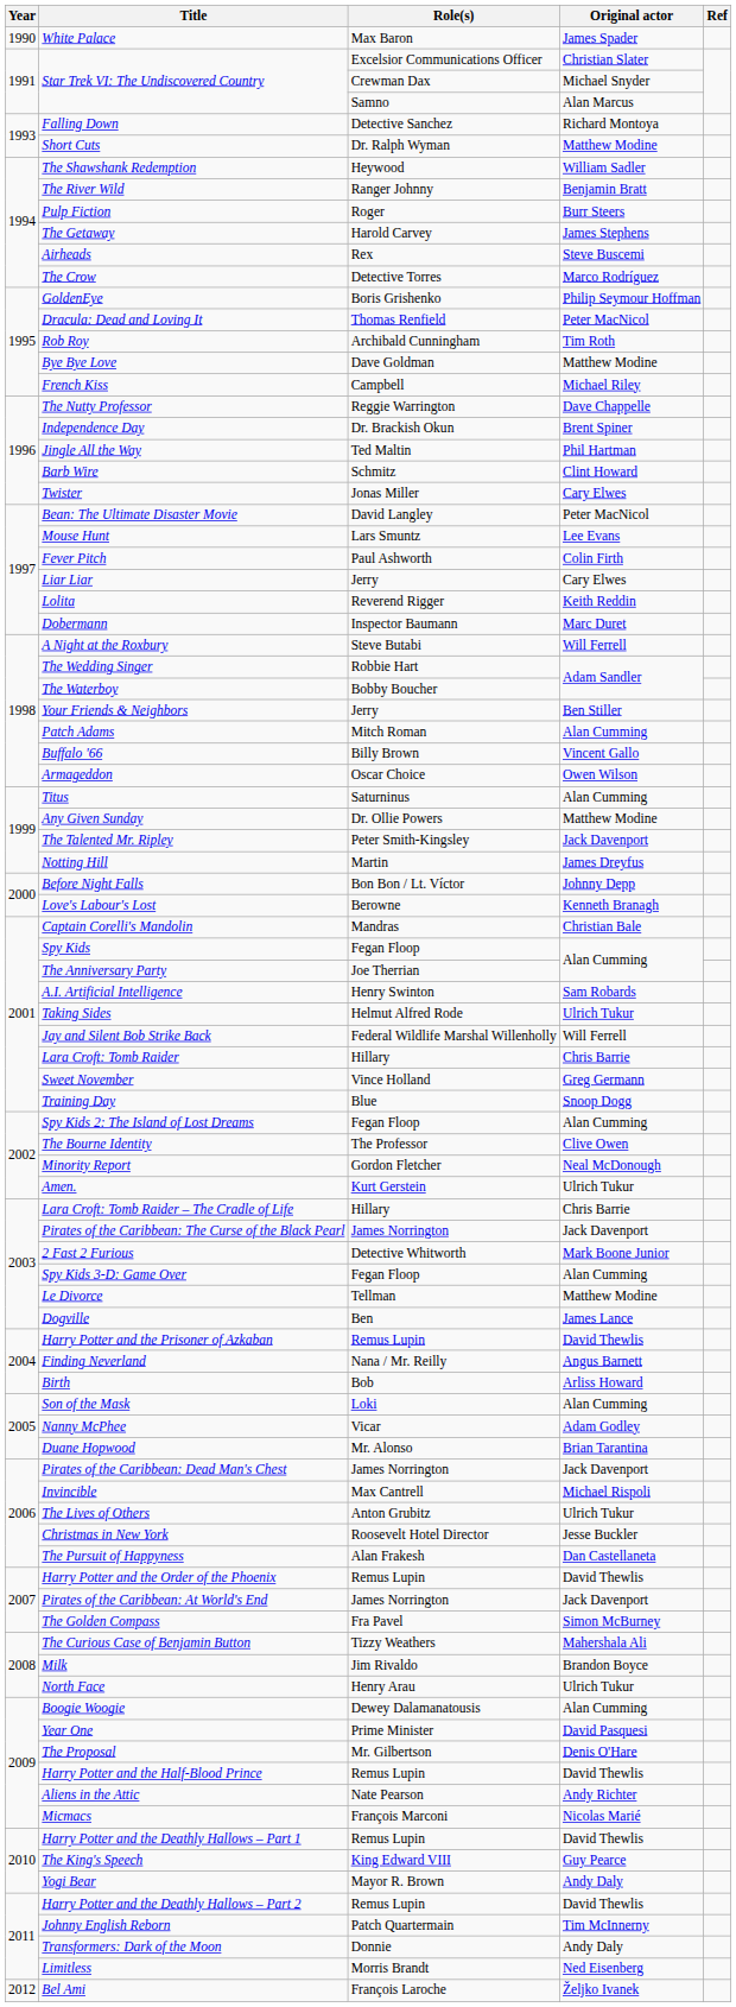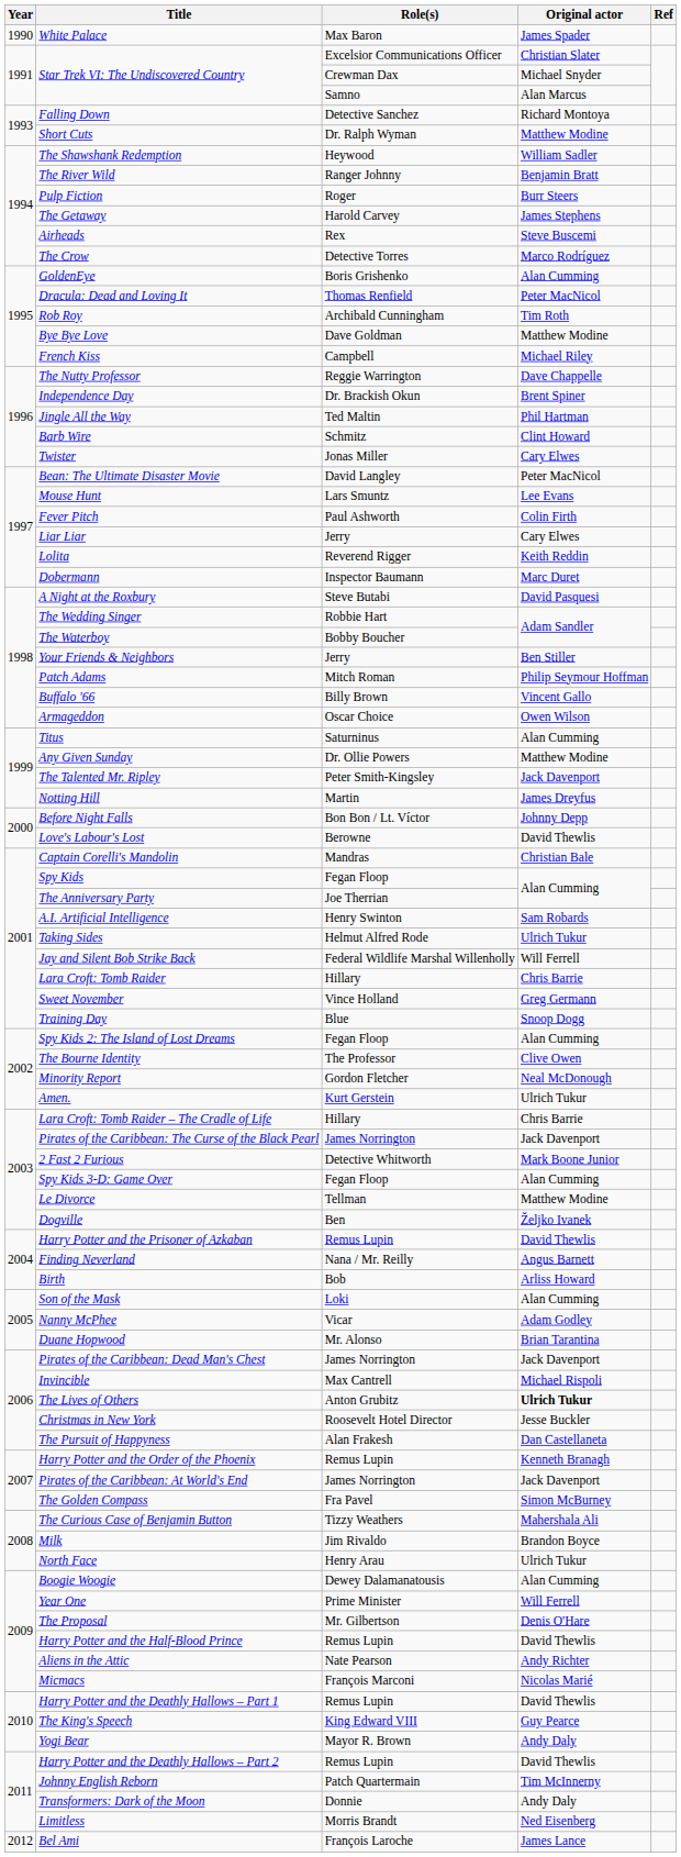 <table class="wikitable plainrowheaders sortable">
 <tr>
 <th scope="col">Year</th>
 <th scope="col">Title</th>
 <th scope="col">Role(s)</th>
 <th scope="col">Original actor</th>
 <th scope="col" class="unsortable">Ref</th>
 </tr>
 <tr>
 <td>1990</td>
 <td><em><a href='#'>White Palace</a></em></td>
 <td>Max Baron</td>
 <td><a href='#'>James Spader</a></td>
 <td></td>
 </tr>
 <tr>
 <td rowspan=3>1991</td>
 <td rowspan=3><em><a href='#'>Star Trek VI: The Undiscovered Country</a></em></td>
 <td>Excelsior Communications Officer</td>
 <td><a href='#'>Christian Slater</a></td>
 <td rowspan=3></td>
 </tr>
 <tr>
 <td>Crewman Dax</td>
 <td>Michael Snyder</td>
 </tr>
 <tr>
 <td>Samno</td>
 <td>Alan Marcus</td>
 </tr>
 <tr>
 <td rowspan=2>1993</td>
 <td><em><a href='#'>Falling Down</a></em></td>
 <td>Detective Sanchez</td>
 <td>Richard Montoya</td>
 <td></td>
 </tr>
 <tr>
 <td><em><a href='#'>Short Cuts</a></em></td>
 <td>Dr. Ralph Wyman</td>
 <td><a href='#'>Matthew Modine</a></td>
 <td></td>
 </tr>
 <tr>
 <td rowspan=6>1994</td>
 <td><em><a href='#'>The Shawshank Redemption</a></em></td>
 <td>Heywood</td>
 <td><a href='#'>William Sadler</a></td>
 <td></td>
 </tr>
 <tr>
 <td><em><a href='#'>The River Wild</a></em></td>
 <td>Ranger Johnny</td>
 <td><a href='#'>Benjamin Bratt</a></td>
 <td></td>
 </tr>
 <tr>
 <td><em><a href='#'>Pulp Fiction</a></em></td>
 <td>Roger</td>
 <td><a href='#'>Burr Steers</a></td>
 <td></td>
 </tr>
 <tr>
 <td><em><a href='#'>The Getaway</a></em></td>
 <td>Harold Carvey</td>
 <td><a href='#'>James Stephens</a></td>
 <td></td>
 </tr>
 <tr>
 <td><em><a href='#'>Airheads</a></em></td>
 <td>Rex</td>
 <td><a href='#'>Steve Buscemi</a></td>
 <td></td>
 </tr>
 <tr>
 <td><em><a href='#'>The Crow</a></em></td>
 <td>Detective Torres</td>
 <td><a href='#'>Marco Rodríguez</a></td>
 <td></td>
 </tr>
 <tr>
 <td rowspan=5>1995</td>
 <td><em><a href='#'>GoldenEye</a></em></td>
 <td>Boris Grishenko</td>
-<td><a href='#'>Philip Seymour Hoffman</a></td>
+<td><a href='#'>Alan Cumming</a></td>
 <td></td>
 </tr>
 <tr>
 <td><em><a href='#'>Dracula: Dead and Loving It</a></em></td>
 <td><a href='#'>Thomas Renfield</a></td>
 <td><a href='#'>Peter MacNicol</a></td>
 <td></td>
 </tr>
 <tr>
 <td><em><a href='#'>Rob Roy</a></em></td>
 <td>Archibald Cunningham</td>
 <td><a href='#'>Tim Roth</a></td>
 <td></td>
 </tr>
 <tr>
 <td><em><a href='#'>Bye Bye Love</a></em></td>
 <td>Dave Goldman</td>
 <td>Matthew Modine</td>
 <td></td>
 </tr>
 <tr>
 <td><em><a href='#'>French Kiss</a></em></td>
 <td>Campbell</td>
 <td><a href='#'>Michael Riley</a></td>
 <td></td>
 </tr>
 <tr>
 <td rowspan=5>1996</td>
 <td><em><a href='#'>The Nutty Professor</a></em></td>
 <td>Reggie Warrington</td>
 <td><a href='#'>Dave Chappelle</a></td>
 <td></td>
 </tr>
 <tr>
 <td><em><a href='#'>Independence Day</a></em></td>
 <td>Dr. Brackish Okun</td>
 <td><a href='#'>Brent Spiner</a></td>
 <td></td>
 </tr>
 <tr>
 <td><em><a href='#'>Jingle All the Way</a></em></td>
 <td>Ted Maltin</td>
 <td><a href='#'>Phil Hartman</a></td>
 <td></td>
 </tr>
 <tr>
 <td><em><a href='#'>Barb Wire</a></em></td>
 <td>Schmitz</td>
 <td><a href='#'>Clint Howard</a></td>
 <td></td>
 </tr>
 <tr>
 <td><em><a href='#'>Twister</a></em></td>
 <td>Jonas Miller</td>
 <td><a href='#'>Cary Elwes</a></td>
 <td></td>
 </tr>
 <tr>
 <td rowspan=6>1997</td>
 <td><em><a href='#'>Bean: The Ultimate Disaster Movie</a></em></td>
 <td>David Langley</td>
 <td>Peter MacNicol</td>
 <td></td>
 </tr>
 <tr>
 <td><em><a href='#'>Mouse Hunt</a></em></td>
 <td>Lars Smuntz</td>
 <td><a href='#'>Lee Evans</a></td>
 <td></td>
 </tr>
 <tr>
 <td><em><a href='#'>Fever Pitch</a></em></td>
 <td>Paul Ashworth</td>
 <td><a href='#'>Colin Firth</a></td>
 <td></td>
 </tr>
 <tr>
 <td><em><a href='#'>Liar Liar</a></em></td>
 <td>Jerry</td>
 <td>Cary Elwes</td>
 <td></td>
 </tr>
 <tr>
 <td><em><a href='#'>Lolita</a></em></td>
 <td>Reverend Rigger</td>
 <td><a href='#'>Keith Reddin</a></td>
 <td></td>
 </tr>
 <tr>
 <td><em><a href='#'>Dobermann</a></em></td>
 <td>Inspector Baumann</td>
 <td><a href='#'>Marc Duret</a></td>
 <td></td>
 </tr>
 <tr>
 <td rowspan=7>1998</td>
 <td><em><a href='#'>A Night at the Roxbury</a></em></td>
 <td>Steve Butabi</td>
-<td><a href='#'>Will Ferrell</a></td>
+<td><a href='#'>David Pasquesi</a></td>
 <td></td>
 </tr>
 <tr>
 <td><em><a href='#'>The Wedding Singer</a></em></td>
 <td>Robbie Hart</td>
 <td rowspan=2><a href='#'>Adam Sandler</a></td>
 <td></td>
 </tr>
 <tr>
 <td><em><a href='#'>The Waterboy</a></em></td>
 <td>Bobby Boucher</td>
 <td></td>
 </tr>
 <tr>
 <td><em><a href='#'>Your Friends & Neighbors</a></em></td>
 <td>Jerry</td>
 <td><a href='#'>Ben Stiller</a></td>
 <td></td>
 </tr>
 <tr>
 <td><em><a href='#'>Patch Adams</a></em></td>
 <td>Mitch Roman</td>
-<td><a href='#'>Alan Cumming</a></td>
+<td><a href='#'>Philip Seymour Hoffman</a></td>
 <td></td>
 </tr>
 <tr>
 <td><em><a href='#'>Buffalo '66</a></em></td>
 <td>Billy Brown</td>
 <td><a href='#'>Vincent Gallo</a></td>
 <td></td>
 </tr>
 <tr>
 <td><em><a href='#'>Armageddon</a></em></td>
 <td>Oscar Choice</td>
 <td><a href='#'>Owen Wilson</a></td>
 <td></td>
 </tr>
 <tr>
 <td rowspan=4>1999</td>
 <td><em><a href='#'>Titus</a></em></td>
 <td>Saturninus</td>
 <td>Alan Cumming</td>
 <td></td>
 </tr>
 <tr>
 <td><em><a href='#'>Any Given Sunday</a></em></td>
 <td>Dr. Ollie Powers</td>
 <td>Matthew Modine</td>
 <td></td>
 </tr>
 <tr>
 <td><em><a href='#'>The Talented Mr. Ripley</a></em></td>
 <td>Peter Smith-Kingsley</td>
 <td><a href='#'>Jack Davenport</a></td>
 <td></td>
 </tr>
 <tr>
 <td><em><a href='#'>Notting Hill</a></em></td>
 <td>Martin</td>
 <td><a href='#'>James Dreyfus</a></td>
 <td></td>
 </tr>
 <tr>
 <td rowspan=2>2000</td>
 <td><em><a href='#'>Before Night Falls</a></em></td>
 <td>Bon Bon / Lt. Víctor</td>
 <td><a href='#'>Johnny Depp</a></td>
 <td></td>
 </tr>
 <tr>
 <td><em><a href='#'>Love's Labour's Lost</a></em></td>
 <td>Berowne</td>
-<td><a href='#'>Kenneth Branagh</a></td>
+<td>David Thewlis</td>
 <td></td>
 </tr>
 <tr>
 <td rowspan=9>2001</td>
 <td><em><a href='#'>Captain Corelli's Mandolin</a></em></td>
 <td>Mandras</td>
 <td><a href='#'>Christian Bale</a></td>
 <td></td>
 </tr>
 <tr>
 <td><em><a href='#'>Spy Kids</a></em></td>
 <td>Fegan Floop</td>
 <td rowspan=2>Alan Cumming</td>
 <td></td>
 </tr>
 <tr>
 <td><em><a href='#'>The Anniversary Party</a></em></td>
 <td>Joe Therrian</td>
 <td></td>
 </tr>
 <tr>
 <td><em><a href='#'>A.I. Artificial Intelligence</a></em></td>
 <td>Henry Swinton</td>
 <td><a href='#'>Sam Robards</a></td>
 <td></td>
 </tr>
 <tr>
 <td><em><a href='#'>Taking Sides</a></em></td>
 <td>Helmut Alfred Rode</td>
 <td><a href='#'>Ulrich Tukur</a></td>
 <td></td>
 </tr>
 <tr>
 <td><em><a href='#'>Jay and Silent Bob Strike Back</a></em></td>
 <td>Federal Wildlife Marshal Willenholly</td>
 <td>Will Ferrell</td>
 <td></td>
 </tr>
 <tr>
 <td><em><a href='#'>Lara Croft: Tomb Raider</a></em></td>
 <td>Hillary</td>
 <td><a href='#'>Chris Barrie</a></td>
 <td></td>
 </tr>
 <tr>
 <td><em><a href='#'>Sweet November</a></em></td>
 <td>Vince Holland</td>
 <td><a href='#'>Greg Germann</a></td>
 <td></td>
 </tr>
 <tr>
 <td><em><a href='#'>Training Day</a></em></td>
 <td>Blue</td>
 <td><a href='#'>Snoop Dogg</a></td>
 <td></td>
 </tr>
 <tr>
 <td rowspan=4>2002</td>
 <td><em><a href='#'>Spy Kids 2: The Island of Lost Dreams</a></em></td>
 <td>Fegan Floop</td>
 <td>Alan Cumming</td>
 <td></td>
 </tr>
 <tr>
 <td><em><a href='#'>The Bourne Identity</a></em></td>
 <td>The Professor</td>
 <td><a href='#'>Clive Owen</a></td>
 <td></td>
 </tr>
 <tr>
 <td><em><a href='#'>Minority Report</a></em></td>
 <td>Gordon Fletcher</td>
 <td><a href='#'>Neal McDonough</a></td>
 <td></td>
 </tr>
 <tr>
 <td><em><a href='#'>Amen.</a></em></td>
 <td><a href='#'>Kurt Gerstein</a></td>
 <td>Ulrich Tukur</td>
 <td></td>
 </tr>
 <tr>
 <td rowspan=6>2003</td>
 <td><em><a href='#'>Lara Croft: Tomb Raider – The Cradle of Life</a></em></td>
 <td>Hillary</td>
 <td>Chris Barrie</td>
 <td></td>
 </tr>
 <tr>
 <td><em><a href='#'>Pirates of the Caribbean: The Curse of the Black Pearl</a></em></td>
 <td><a href='#'>James Norrington</a></td>
 <td>Jack Davenport</td>
 <td></td>
 </tr>
 <tr>
 <td><em><a href='#'>2 Fast 2 Furious</a></em></td>
 <td>Detective Whitworth</td>
 <td><a href='#'>Mark Boone Junior</a></td>
 <td></td>
 </tr>
 <tr>
 <td><em><a href='#'>Spy Kids 3-D: Game Over</a></em></td>
 <td>Fegan Floop</td>
 <td>Alan Cumming</td>
 <td></td>
 </tr>
 <tr>
 <td><em><a href='#'>Le Divorce</a></em></td>
 <td>Tellman</td>
 <td>Matthew Modine</td>
 <td></td>
 </tr>
 <tr>
 <td><em><a href='#'>Dogville</a></em></td>
 <td>Ben</td>
-<td><a href='#'>James Lance</a></td>
+<td><a href='#'>Željko Ivanek</a></td>
 <td></td>
 </tr>
 <tr>
 <td rowspan=3>2004</td>
 <td><em><a href='#'>Harry Potter and the Prisoner of Azkaban</a></em></td>
 <td><a href='#'>Remus Lupin</a></td>
 <td><a href='#'>David Thewlis</a></td>
 <td></td>
 </tr>
 <tr>
 <td><em><a href='#'>Finding Neverland</a></em></td>
 <td>Nana / Mr. Reilly</td>
 <td><a href='#'>Angus Barnett</a></td>
 <td></td>
 </tr>
 <tr>
 <td><em><a href='#'>Birth</a></em></td>
 <td>Bob</td>
 <td><a href='#'>Arliss Howard</a></td>
 <td></td>
 </tr>
 <tr>
 <td rowspan=3>2005</td>
 <td><em><a href='#'>Son of the Mask</a></em></td>
 <td><a href='#'>Loki</a></td>
 <td>Alan Cumming</td>
 <td></td>
 </tr>
 <tr>
 <td><em><a href='#'>Nanny McPhee</a></em></td>
 <td>Vicar</td>
 <td><a href='#'>Adam Godley</a></td>
 <td></td>
 </tr>
 <tr>
 <td><em><a href='#'>Duane Hopwood</a></em></td>
 <td>Mr. Alonso</td>
 <td><a href='#'>Brian Tarantina</a></td>
 <td></td>
 </tr>
 <tr>
 <td rowspan=5>2006</td>
 <td><em><a href='#'>Pirates of the Caribbean: Dead Man's Chest</a></em></td>
 <td>James Norrington</td>
 <td>Jack Davenport</td>
 <td></td>
 </tr>
 <tr>
 <td><em><a href='#'>Invincible</a></em></td>
 <td>Max Cantrell</td>
 <td><a href='#'>Michael Rispoli</a></td>
 <td></td>
 </tr>
 <tr>
 <td><em><a href='#'>The Lives of Others</a></em></td>
 <td>Anton Grubitz</td>
-<td>Ulrich Tukur</td>
+<td><strong>Ulrich Tukur</strong></td>
 <td></td>
 </tr>
 <tr>
 <td><em><a href='#'>Christmas in New York</a></em></td>
 <td>Roosevelt Hotel Director</td>
 <td>Jesse Buckler</td>
 <td></td>
 </tr>
 <tr>
 <td><em><a href='#'>The Pursuit of Happyness</a></em></td>
 <td>Alan Frakesh</td>
 <td><a href='#'>Dan Castellaneta</a></td>
 <td></td>
 </tr>
 <tr>
 <td rowspan=3>2007</td>
 <td><em><a href='#'>Harry Potter and the Order of the Phoenix</a></em></td>
 <td>Remus Lupin</td>
-<td>David Thewlis</td>
+<td><a href='#'>Kenneth Branagh</a></td>
 <td></td>
 </tr>
 <tr>
 <td><em><a href='#'>Pirates of the Caribbean: At World's End</a></em></td>
 <td>James Norrington</td>
 <td>Jack Davenport</td>
 <td></td>
 </tr>
 <tr>
 <td><em><a href='#'>The Golden Compass</a></em></td>
 <td>Fra Pavel</td>
 <td><a href='#'>Simon McBurney</a></td>
 <td></td>
 </tr>
 <tr>
 <td rowspan=3>2008</td>
 <td><em><a href='#'>The Curious Case of Benjamin Button</a></em></td>
 <td>Tizzy Weathers</td>
 <td><a href='#'>Mahershala Ali</a></td>
 <td></td>
 </tr>
 <tr>
 <td><em><a href='#'>Milk</a></em></td>
 <td>Jim Rivaldo</td>
 <td>Brandon Boyce</td>
 <td></td>
 </tr>
 <tr>
 <td><em><a href='#'>North Face</a></em></td>
 <td>Henry Arau</td>
 <td>Ulrich Tukur</td>
 <td></td>
 </tr>
 <tr>
 <td rowspan=6>2009</td>
 <td><em><a href='#'>Boogie Woogie</a></em></td>
 <td>Dewey Dalamanatousis</td>
 <td>Alan Cumming</td>
 <td></td>
 </tr>
 <tr>
 <td><em><a href='#'>Year One</a></em></td>
 <td>Prime Minister</td>
-<td><a href='#'>David Pasquesi</a></td>
+<td><a href='#'>Will Ferrell</a></td>
 <td></td>
 </tr>
 <tr>
 <td><em><a href='#'>The Proposal</a></em></td>
 <td>Mr. Gilbertson</td>
 <td><a href='#'>Denis O'Hare</a></td>
 <td></td>
 </tr>
 <tr>
 <td><em><a href='#'>Harry Potter and the Half-Blood Prince</a></em></td>
 <td>Remus Lupin</td>
 <td>David Thewlis</td>
 <td></td>
 </tr>
 <tr>
 <td><em><a href='#'>Aliens in the Attic</a></em></td>
 <td>Nate Pearson</td>
 <td><a href='#'>Andy Richter</a></td>
 <td></td>
 </tr>
 <tr>
 <td><em><a href='#'>Micmacs</a></em></td>
 <td>François Marconi</td>
 <td><a href='#'>Nicolas Marié</a></td>
 <td></td>
 </tr>
 <tr>
 <td rowspan=3>2010</td>
 <td><em><a href='#'>Harry Potter and the Deathly Hallows – Part 1</a></em></td>
 <td>Remus Lupin</td>
 <td>David Thewlis</td>
 <td></td>
 </tr>
 <tr>
 <td><em><a href='#'>The King's Speech</a></em></td>
 <td><a href='#'>King Edward VIII</a></td>
 <td><a href='#'>Guy Pearce</a></td>
 <td></td>
 </tr>
 <tr>
 <td><em><a href='#'>Yogi Bear</a></em></td>
 <td>Mayor R. Brown</td>
 <td><a href='#'>Andy Daly</a></td>
 <td></td>
 </tr>
 <tr>
 <td rowspan=4>2011</td>
 <td><em><a href='#'>Harry Potter and the Deathly Hallows – Part 2</a></em></td>
 <td>Remus Lupin</td>
 <td>David Thewlis</td>
 <td></td>
 </tr>
 <tr>
 <td><em><a href='#'>Johnny English Reborn</a></em></td>
 <td>Patch Quartermain</td>
 <td><a href='#'>Tim McInnerny</a></td>
 <td></td>
 </tr>
 <tr>
 <td><em><a href='#'>Transformers: Dark of the Moon</a></em></td>
 <td>Donnie</td>
 <td>Andy Daly</td>
 <td></td>
 </tr>
 <tr>
 <td><em><a href='#'>Limitless</a></em></td>
 <td>Morris Brandt</td>
 <td><a href='#'>Ned Eisenberg</a></td>
 <td></td>
 </tr>
 <tr>
 <td>2012</td>
 <td><em><a href='#'>Bel Ami</a></em></td>
 <td>François Laroche</td>
-<td><a href='#'>Željko Ivanek</a></td>
+<td><a href='#'>James Lance</a></td>
 <td></td>
 </tr>
 </table>
